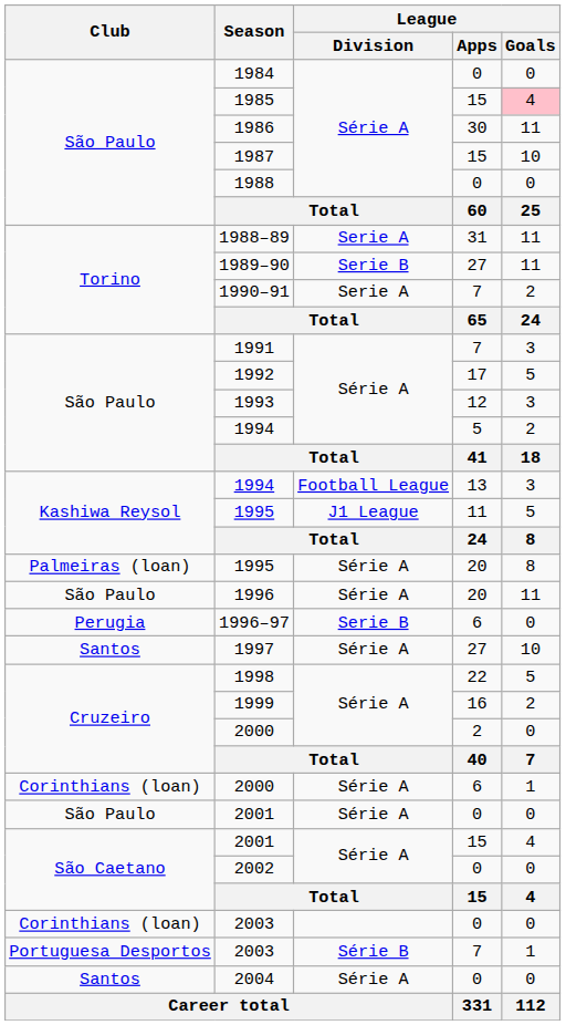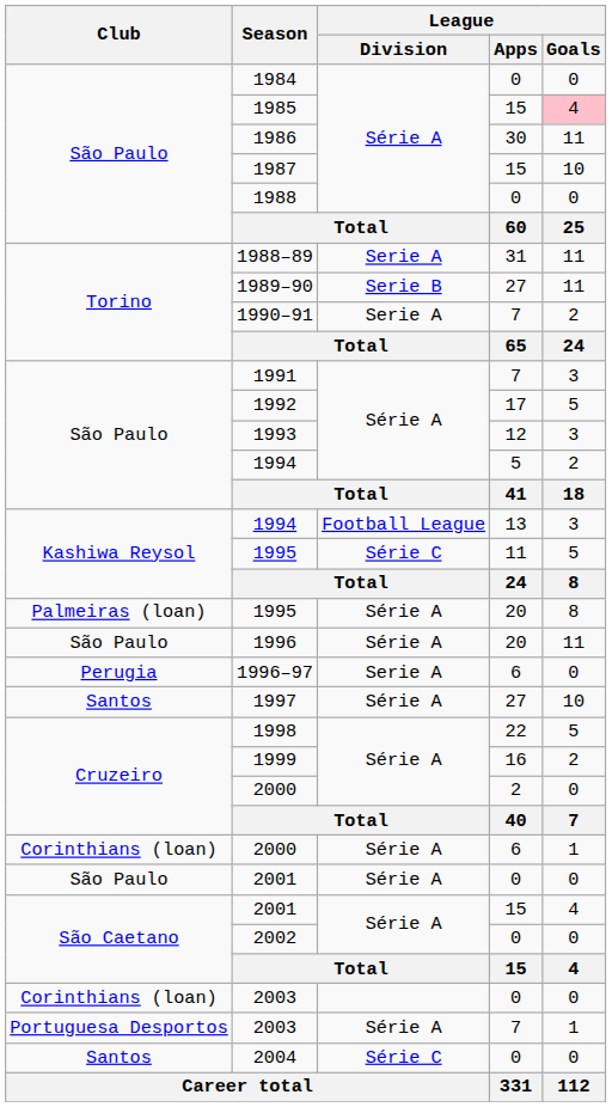 <table class="wikitable" style="text-align:center">
 <tr>
 <th rowspan="2">Club</th>
 <th rowspan="2">Season</th>
 <th colspan="3">League</th>
 </tr>
 <tr>
 <th>Division</th>
 <th>Apps</th>
 <th>Goals</th>
 </tr>
 <tr>
 <td rowspan="6"><a href='#'>São Paulo</a></td>
 <td>1984</td>
 <td rowspan="5"><a href='#'>Série A</a></td>
 <td>0</td>
 <td>0</td>
 </tr>
 <tr>
 <td>1985</td>
 <td>15</td>
 <td style="background: pink;">4</td>
 </tr>
 <tr>
 <td>1986</td>
 <td>30</td>
 <td>11</td>
 </tr>
 <tr>
 <td>1987</td>
 <td>15</td>
 <td>10</td>
 </tr>
 <tr>
 <td>1988</td>
 <td>0</td>
 <td>0</td>
 </tr>
 <tr>
 <th colspan="2">Total</th>
 <th>60</th>
 <th>25</th>
 </tr>
 <tr>
 <td rowspan="4"><a href='#'>Torino</a></td>
 <td>1988–89</td>
 <td><a href='#'>Serie A</a></td>
 <td>31</td>
 <td>11</td>
 </tr>
 <tr>
 <td>1989–90</td>
 <td><a href='#'>Serie B</a></td>
 <td>27</td>
 <td>11</td>
 </tr>
 <tr>
 <td>1990–91</td>
 <td>Serie A</td>
 <td>7</td>
 <td>2</td>
 </tr>
 <tr>
 <th colspan="2">Total</th>
 <th>65</th>
 <th>24</th>
 </tr>
 <tr>
 <td rowspan="5">São Paulo</td>
 <td>1991</td>
 <td rowspan="4">Série A</td>
 <td>7</td>
 <td>3</td>
 </tr>
 <tr>
 <td>1992</td>
 <td>17</td>
 <td>5</td>
 </tr>
 <tr>
 <td>1993</td>
 <td>12</td>
 <td>3</td>
 </tr>
 <tr>
 <td>1994</td>
 <td>5</td>
 <td>2</td>
 </tr>
 <tr>
 <th colspan="2">Total</th>
 <th>41</th>
 <th>18</th>
 </tr>
 <tr>
 <td rowspan="3"><a href='#'>Kashiwa Reysol</a></td>
 <td><a href='#'>1994</a></td>
 <td><a href='#'>Football League</a></td>
 <td>13</td>
 <td>3</td>
 </tr>
 <tr>
 <td><a href='#'>1995</a></td>
-<td><a href='#'>J1 League</a></td>
+<td><a href='#'>Série C</a></td>
 <td>11</td>
 <td>5</td>
 </tr>
 <tr>
 <th colspan="2">Total</th>
 <th>24</th>
 <th>8</th>
 </tr>
 <tr>
 <td><a href='#'>Palmeiras</a> (loan)</td>
 <td>1995</td>
 <td>Série A</td>
 <td>20</td>
 <td>8</td>
 </tr>
 <tr>
 <td>São Paulo</td>
 <td>1996</td>
 <td>Série A</td>
 <td>20</td>
 <td>11</td>
 </tr>
 <tr>
 <td><a href='#'>Perugia</a></td>
 <td>1996–97</td>
-<td><a href='#'>Serie B</a></td>
+<td>Serie A</td>
 <td>6</td>
 <td>0</td>
 </tr>
 <tr>
 <td><a href='#'>Santos</a></td>
 <td>1997</td>
 <td>Série A</td>
 <td>27</td>
 <td>10</td>
 </tr>
 <tr>
 <td rowspan="4"><a href='#'>Cruzeiro</a></td>
 <td>1998</td>
 <td rowspan="3">Série A</td>
 <td>22</td>
 <td>5</td>
 </tr>
 <tr>
 <td>1999</td>
 <td>16</td>
 <td>2</td>
 </tr>
 <tr>
 <td>2000</td>
 <td>2</td>
 <td>0</td>
 </tr>
 <tr>
 <th colspan="2">Total</th>
 <th>40</th>
 <th>7</th>
 </tr>
 <tr>
 <td><a href='#'>Corinthians</a> (loan)</td>
 <td>2000</td>
 <td>Série A</td>
 <td>6</td>
 <td>1</td>
 </tr>
 <tr>
 <td>São Paulo</td>
 <td>2001</td>
 <td>Série A</td>
 <td>0</td>
 <td>0</td>
 </tr>
 <tr>
 <td rowspan="3"><a href='#'>São Caetano</a></td>
 <td>2001</td>
 <td rowspan="2">Série A</td>
 <td>15</td>
 <td>4</td>
 </tr>
 <tr>
 <td>2002</td>
 <td>0</td>
 <td>0</td>
 </tr>
 <tr>
 <th colspan="2">Total</th>
 <th>15</th>
 <th>4</th>
 </tr>
 <tr>
 <td><a href='#'>Corinthians</a> (loan)</td>
 <td>2003</td>
 <td></td>
 <td>0</td>
 <td>0</td>
 </tr>
 <tr>
 <td><a href='#'>Portuguesa Desportos</a></td>
 <td>2003</td>
-<td><a href='#'>Série B</a></td>
+<td>Série A</td>
 <td>7</td>
 <td>1</td>
 </tr>
 <tr>
 <td><a href='#'>Santos</a></td>
 <td>2004</td>
-<td>Série A</td>
+<td><a href='#'>Série C</a></td>
 <td>0</td>
 <td>0</td>
 </tr>
 <tr>
 <th colspan="3">Career total</th>
 <th>331</th>
 <th>112</th>
 </tr>
 </table>
